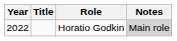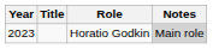 <table class="wikitable">
 <tr>
 <th>Year</th>
 <th>Title</th>
 <th>Role</th>
 <th class="unsortable">Notes</th>
 </tr>
 <tr>
-<td>2022</td>
+<td>2023</td>
 <td><em></em></td>
 <td>Horatio Godkin</td>
 <td style="background: lightgrey;">Main role</td>
 </tr>
 </table>
